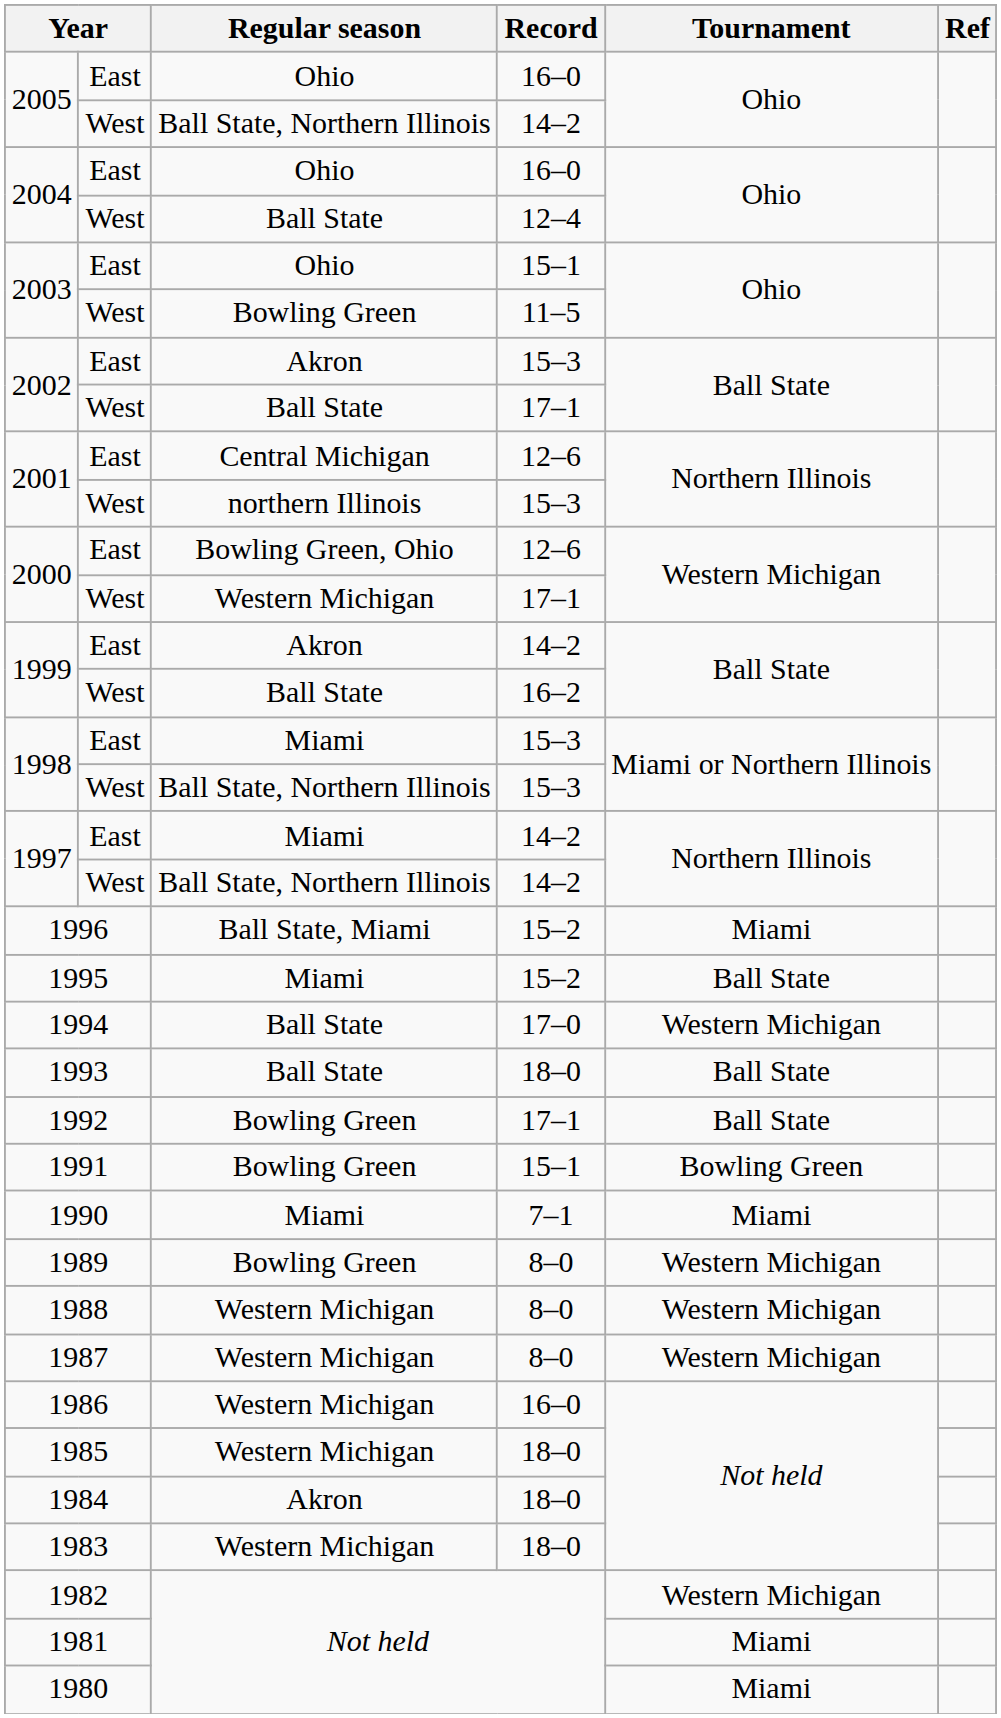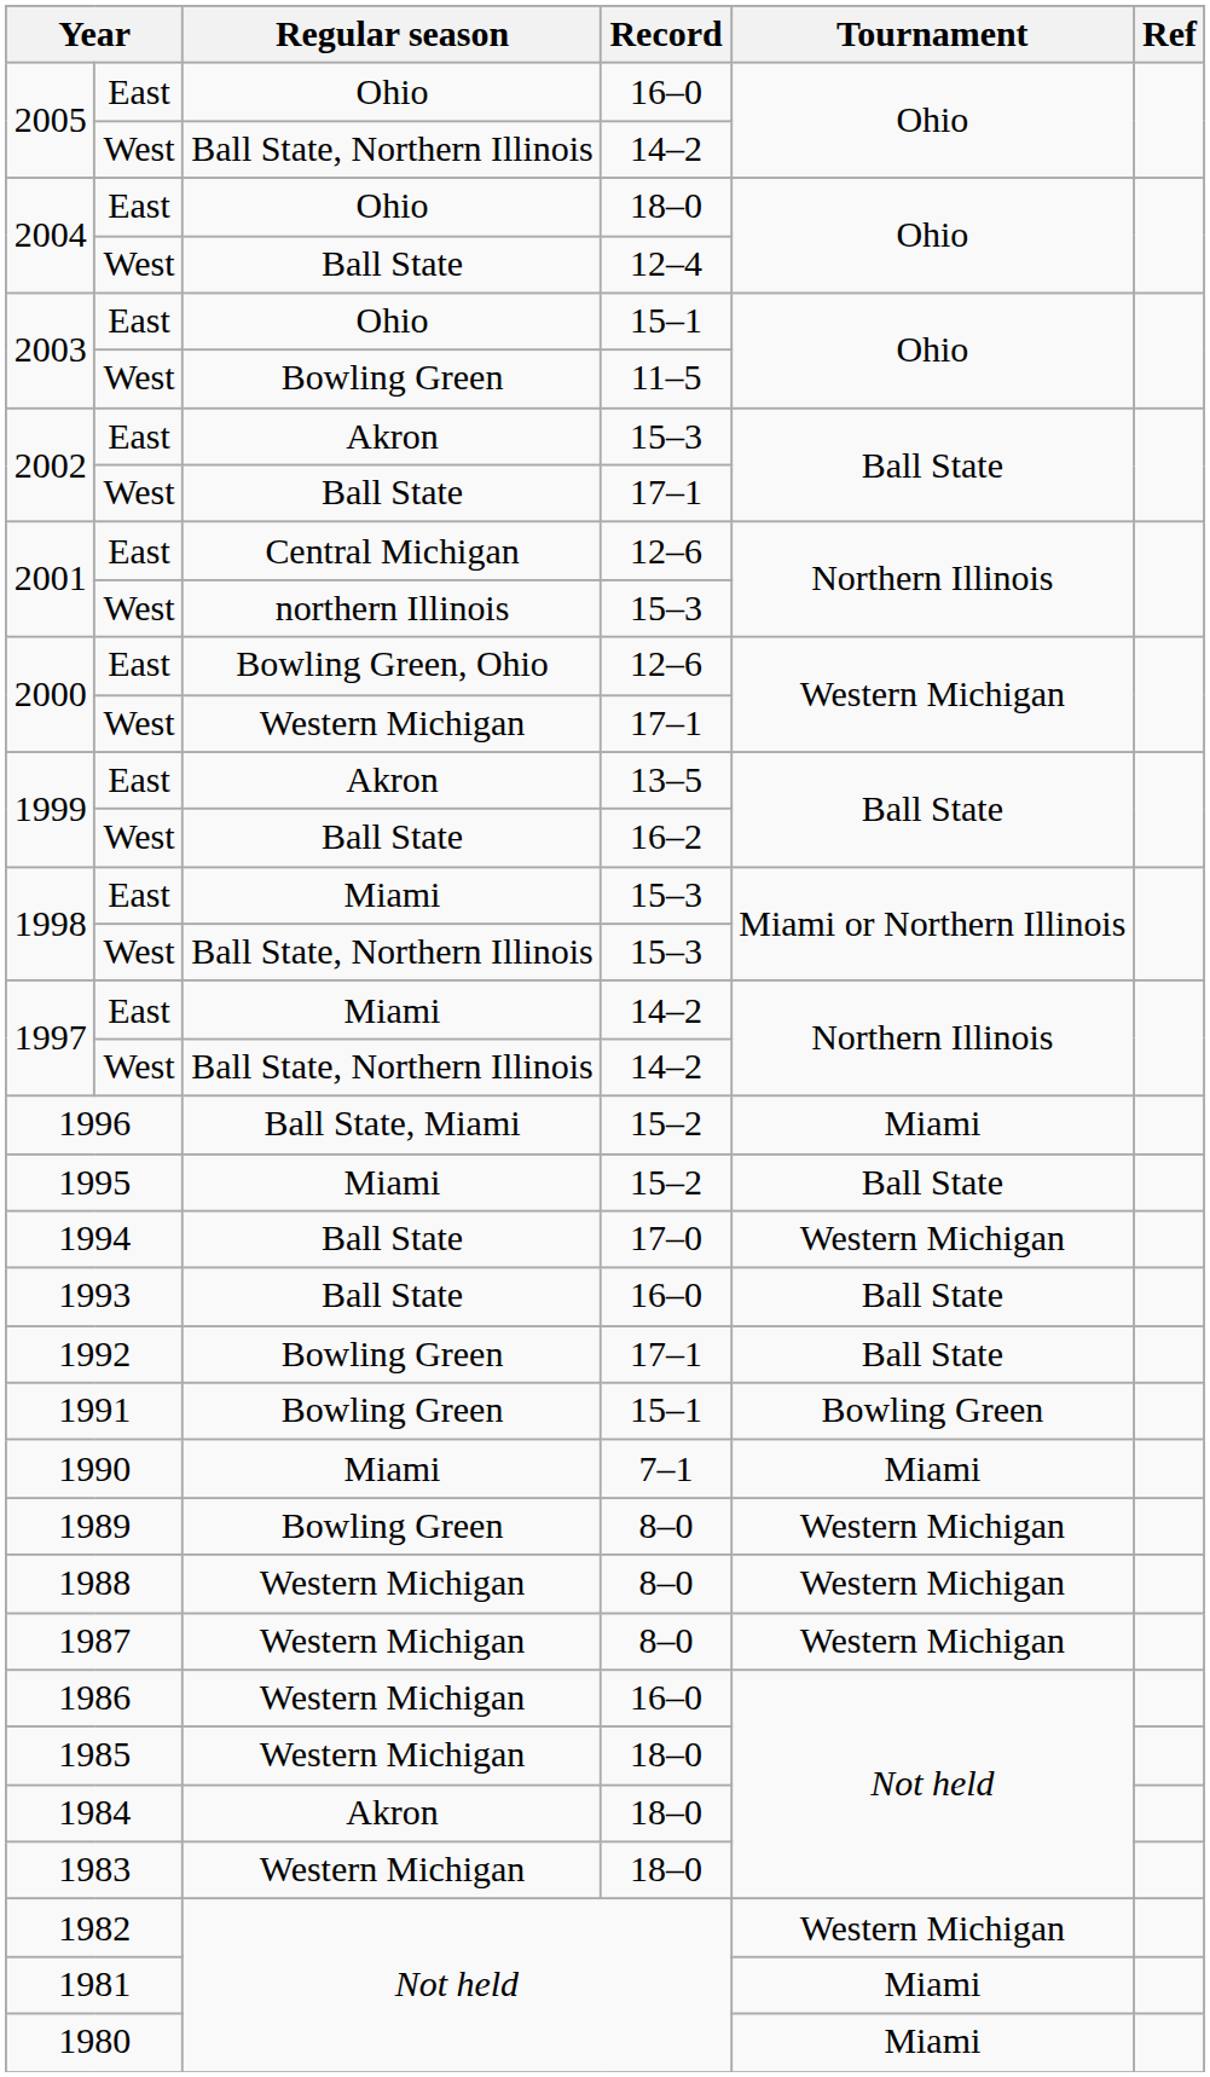 <table class="wikitable" style="text-align:center" cellpadding=2 cellspacing=2>
 <tr>
 <th colspan=2>Year</th>
 <th>Regular season</th>
 <th>Record</th>
 <th>Tournament</th>
 <th>Ref</th>
 </tr>
 <tr>
 <td rowspan=2>2005</td>
 <td>East</td>
 <td>Ohio</td>
 <td>16–0</td>
 <td rowspan=2>Ohio</td>
 <td rowspan=2></td>
 </tr>
 <tr>
 <td>West</td>
 <td>Ball State, Northern Illinois</td>
 <td>14–2</td>
 </tr>
 <tr>
 <td rowspan=2>2004</td>
 <td>East</td>
 <td>Ohio</td>
-<td>16–0</td>
+<td>18–0</td>
 <td rowspan=2>Ohio</td>
 <td rowspan=2></td>
 </tr>
 <tr>
 <td>West</td>
 <td>Ball State</td>
 <td>12–4</td>
 </tr>
 <tr>
 <td rowspan=2>2003</td>
 <td>East</td>
 <td>Ohio</td>
 <td>15–1</td>
 <td rowspan=2>Ohio</td>
 <td rowspan=2></td>
 </tr>
 <tr>
 <td>West</td>
 <td>Bowling Green</td>
 <td>11–5</td>
 </tr>
 <tr>
 <td rowspan=2>2002</td>
 <td>East</td>
 <td>Akron</td>
 <td>15–3</td>
 <td rowspan=2>Ball State</td>
 <td rowspan=2></td>
 </tr>
 <tr>
 <td>West</td>
 <td>Ball State</td>
 <td>17–1</td>
 </tr>
 <tr>
 <td rowspan=2>2001</td>
 <td>East</td>
 <td>Central Michigan</td>
 <td>12–6</td>
 <td rowspan=2>Northern Illinois</td>
 <td rowspan=2></td>
 </tr>
 <tr>
 <td>West</td>
 <td>northern Illinois</td>
 <td>15–3</td>
 </tr>
 <tr>
 <td rowspan=2>2000</td>
 <td>East</td>
 <td>Bowling Green, Ohio</td>
 <td>12–6</td>
 <td rowspan=2>Western Michigan</td>
 <td rowspan=2></td>
 </tr>
 <tr>
 <td>West</td>
 <td>Western Michigan</td>
 <td>17–1</td>
 </tr>
 <tr>
 <td rowspan=2>1999</td>
 <td>East</td>
 <td>Akron</td>
-<td>14–2</td>
+<td>13–5</td>
 <td rowspan=2>Ball State</td>
 <td rowspan=2></td>
 </tr>
 <tr>
 <td>West</td>
 <td>Ball State</td>
 <td>16–2</td>
 </tr>
 <tr>
 <td rowspan=2>1998</td>
 <td>East</td>
 <td>Miami</td>
 <td>15–3</td>
 <td rowspan=2>Miami or Northern Illinois</td>
 <td rowspan=2></td>
 </tr>
 <tr>
 <td>West</td>
 <td>Ball State, Northern Illinois</td>
 <td>15–3</td>
 </tr>
 <tr>
 <td rowspan=2>1997</td>
 <td>East</td>
 <td>Miami</td>
 <td>14–2</td>
 <td rowspan=2>Northern Illinois</td>
 <td rowspan=2></td>
 </tr>
 <tr>
 <td>West</td>
 <td>Ball State, Northern Illinois</td>
 <td>14–2</td>
 </tr>
 <tr>
 <td colspan=2>1996</td>
 <td>Ball State, Miami</td>
 <td>15–2</td>
 <td>Miami</td>
 <td></td>
 </tr>
 <tr>
 <td colspan=2>1995</td>
 <td>Miami</td>
 <td>15–2</td>
 <td>Ball State</td>
 <td></td>
 </tr>
 <tr>
 <td colspan=2>1994</td>
 <td>Ball State</td>
 <td>17–0</td>
 <td>Western Michigan</td>
 <td></td>
 </tr>
 <tr>
 <td colspan=2>1993</td>
 <td>Ball State</td>
-<td>18–0</td>
+<td>16–0</td>
 <td>Ball State</td>
 <td></td>
 </tr>
 <tr>
 <td colspan=2>1992</td>
 <td>Bowling Green</td>
 <td>17–1</td>
 <td>Ball State</td>
 <td></td>
 </tr>
 <tr>
 <td colspan=2>1991</td>
 <td>Bowling Green</td>
 <td>15–1</td>
 <td>Bowling Green</td>
 <td></td>
 </tr>
 <tr>
 <td colspan=2>1990</td>
 <td>Miami</td>
 <td>7–1</td>
 <td>Miami</td>
 <td></td>
 </tr>
 <tr>
 <td colspan=2>1989</td>
 <td>Bowling Green</td>
 <td>8–0</td>
 <td>Western Michigan</td>
 <td></td>
 </tr>
 <tr>
 <td colspan=2>1988</td>
 <td>Western Michigan</td>
 <td>8–0</td>
 <td>Western Michigan</td>
 <td></td>
 </tr>
 <tr>
 <td colspan=2>1987</td>
 <td>Western Michigan</td>
 <td>8–0</td>
 <td>Western Michigan</td>
 <td></td>
 </tr>
 <tr>
 <td colspan=2>1986</td>
 <td>Western Michigan</td>
 <td>16–0</td>
 <td rowspan=4><em>Not held</em></td>
 <td></td>
 </tr>
 <tr>
 <td colspan=2>1985</td>
 <td>Western Michigan</td>
 <td>18–0</td>
 <td></td>
 </tr>
 <tr>
 <td colspan=2>1984</td>
 <td>Akron</td>
 <td>18–0</td>
 <td></td>
 </tr>
 <tr>
 <td colspan=2>1983</td>
 <td>Western Michigan</td>
 <td>18–0</td>
 <td></td>
 </tr>
 <tr>
 <td colspan=2>1982</td>
 <td colspan=2 rowspan=3><em>Not held</em></td>
 <td>Western Michigan</td>
 <td></td>
 </tr>
 <tr>
 <td colspan=2>1981</td>
 <td>Miami</td>
 <td></td>
 </tr>
 <tr>
 <td colspan=2>1980</td>
 <td>Miami</td>
 <td></td>
 </tr>
 </table>
